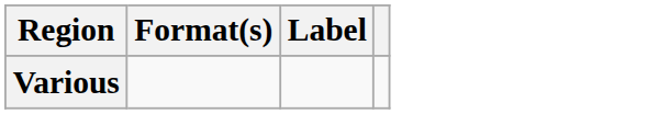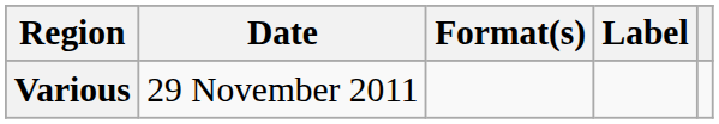 <table class="wikitable plainrowheaders">
 <tr>
 <th scope="col">Region</th>
+<th scope="col">Date</th>
 <th scope="col">Format(s)</th>
 <th scope="col">Label</th>
 <th scope="col"></th>
 </tr>
 <tr>
 <th scope="row">Various</th>
+<td>29 November 2011</td>
 <td></td>
 <td></td>
 <td></td>
 </tr>
 </table>
